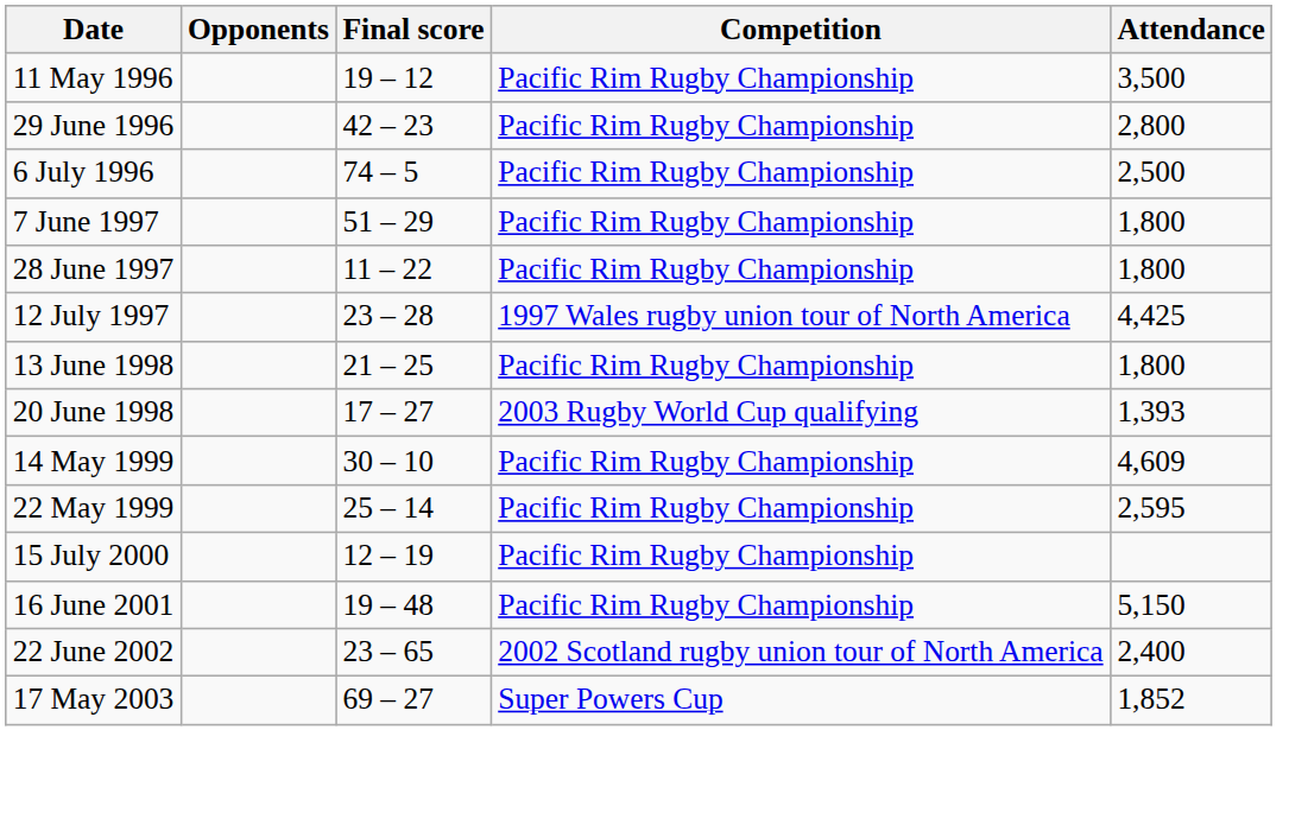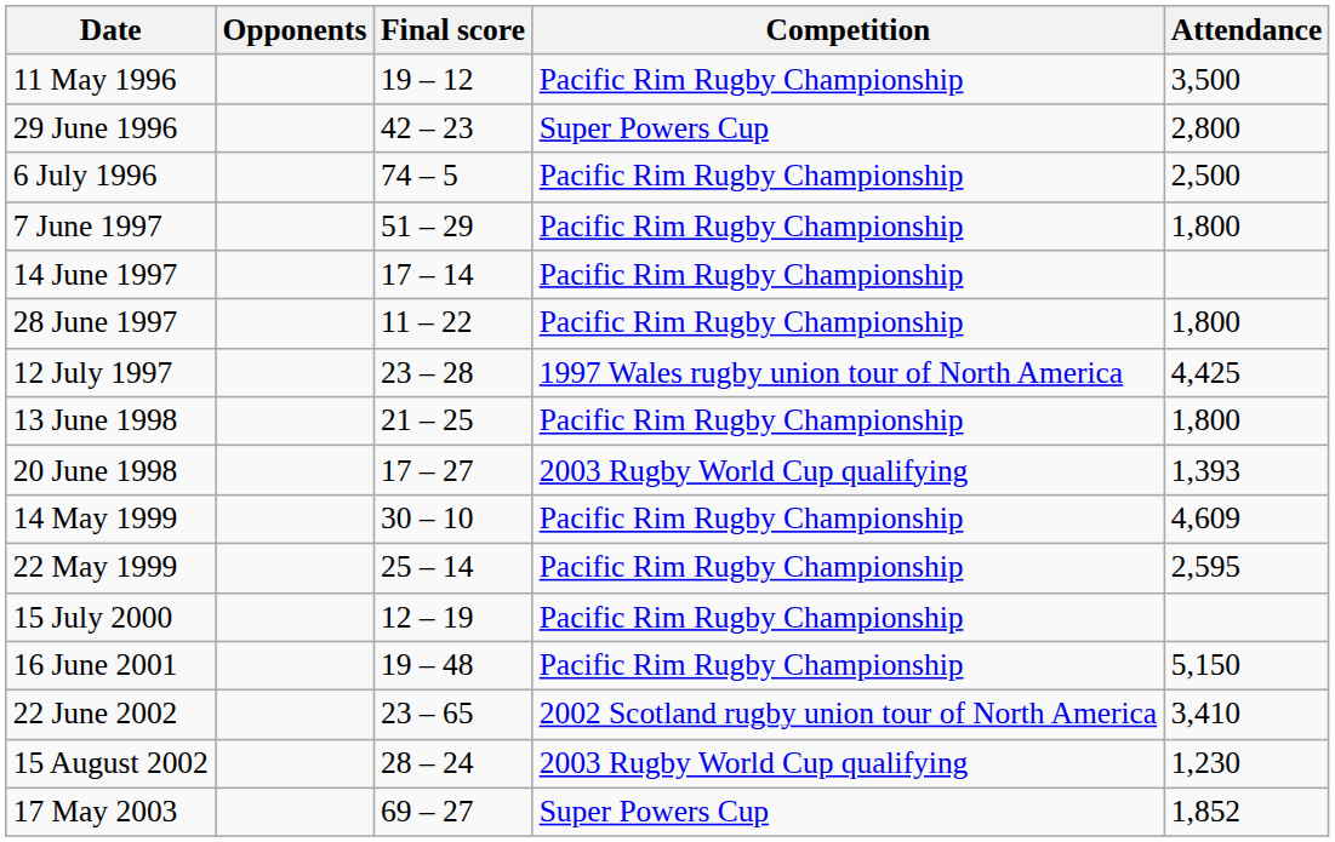 <table class="wikitable">
 <tr>
 <th>Date</th>
 <th>Opponents</th>
 <th>Final score</th>
 <th>Competition</th>
 <th>Attendance</th>
 </tr>
 <tr>
 <td>11 May 1996</td>
 <td></td>
 <td>19 – 12</td>
 <td><a href='#'>Pacific Rim Rugby Championship</a></td>
 <td>3,500</td>
 </tr>
 <tr>
 <td>29 June 1996</td>
 <td></td>
 <td>42 – 23</td>
-<td><a href='#'>Pacific Rim Rugby Championship</a></td>
+<td><a href='#'>Super Powers Cup</a></td>
 <td>2,800</td>
 </tr>
 <tr>
 <td>6 July 1996</td>
 <td></td>
 <td>74 – 5</td>
 <td><a href='#'>Pacific Rim Rugby Championship</a></td>
 <td>2,500</td>
 </tr>
 <tr>
 <td>7 June 1997</td>
 <td></td>
 <td>51 – 29</td>
 <td><a href='#'>Pacific Rim Rugby Championship</a></td>
 <td>1,800</td>
+</tr>
+<tr>
+<td>14 June 1997</td>
+<td></td>
+<td>17 – 14</td>
+<td><a href='#'>Pacific Rim Rugby Championship</a></td>
+<td></td>
 </tr>
 <tr>
 <td>28 June 1997</td>
 <td></td>
 <td>11 – 22</td>
 <td><a href='#'>Pacific Rim Rugby Championship</a></td>
 <td>1,800</td>
 </tr>
 <tr>
 <td>12 July 1997</td>
 <td></td>
 <td>23 – 28</td>
 <td><a href='#'>1997 Wales rugby union tour of North America</a></td>
 <td>4,425</td>
 </tr>
 <tr>
 <td>13 June 1998</td>
 <td></td>
 <td>21 – 25</td>
 <td><a href='#'>Pacific Rim Rugby Championship</a></td>
 <td>1,800</td>
 </tr>
 <tr>
 <td>20 June 1998</td>
 <td></td>
 <td>17 – 27</td>
 <td><a href='#'>2003 Rugby World Cup qualifying</a></td>
 <td>1,393</td>
 </tr>
 <tr>
 <td>14 May 1999</td>
 <td></td>
 <td>30 – 10</td>
 <td><a href='#'>Pacific Rim Rugby Championship</a></td>
 <td>4,609</td>
 </tr>
 <tr>
 <td>22 May 1999</td>
 <td></td>
 <td>25 – 14</td>
 <td><a href='#'>Pacific Rim Rugby Championship</a></td>
 <td>2,595</td>
 </tr>
 <tr>
 <td>15 July 2000</td>
 <td></td>
 <td>12 – 19</td>
 <td><a href='#'>Pacific Rim Rugby Championship</a></td>
 <td></td>
 </tr>
 <tr>
 <td>16 June 2001</td>
 <td></td>
 <td>19 – 48</td>
 <td><a href='#'>Pacific Rim Rugby Championship</a></td>
 <td>5,150</td>
 </tr>
 <tr>
 <td>22 June 2002</td>
 <td></td>
 <td>23 – 65</td>
 <td><a href='#'>2002 Scotland rugby union tour of North America</a></td>
-<td>2,400</td>
+<td>3,410</td>
+</tr>
+<tr>
+<td>15 August 2002</td>
+<td></td>
+<td>28 – 24</td>
+<td><a href='#'>2003 Rugby World Cup qualifying</a></td>
+<td>1,230</td>
 </tr>
 <tr>
 <td>17 May 2003</td>
 <td></td>
 <td>69 – 27</td>
 <td><a href='#'>Super Powers Cup</a></td>
 <td>1,852</td>
 </tr>
 </table>
